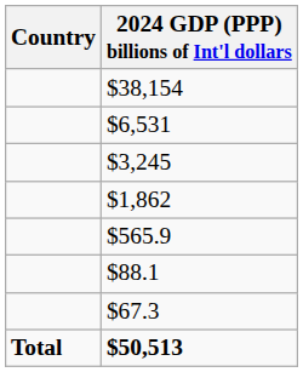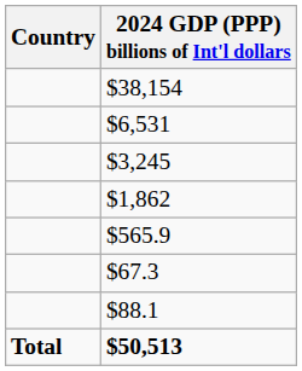 <table class="sortable wikitable sticky-header static-row-numbers col1left" >
 <tr>
 <th>Country</th>
 <th>2024 GDP (PPP)<br><small>billions of <a href='#'>Int'l dollars</a></small></th>
 </tr>
 <tr>
 <td></td>
 <td>$38,154</td>
 </tr>
 <tr>
 <td></td>
 <td>$6,531</td>
 </tr>
 <tr>
 <td></td>
 <td>$3,245</td>
 </tr>
 <tr>
 <td></td>
 <td>$1,862</td>
 </tr>
 <tr>
 <td></td>
 <td>$565.9</td>
 </tr>
 <tr>
 <td></td>
-<td>$88.1</td>
+<td>$67.3</td>
 </tr>
 <tr>
 <td></td>
-<td>$67.3</td>
+<td>$88.1</td>
 </tr>
 <tr class="static-row-numbers-norank">
 <td><strong> Total </strong></td>
 <td><strong>$50,513</strong></td>
 </tr>
 </table>
